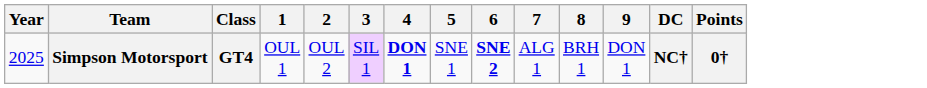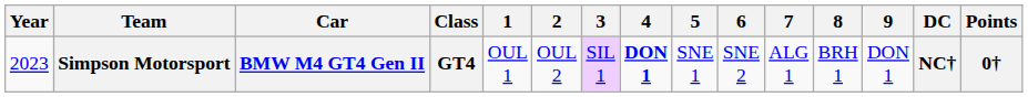 <table class="wikitable" style="text-align:center; font-size:85%">
 <tr>
 <th>Year</th>
 <th>Team</th>
+<th>Car</th>
 <th>Class</th>
 <th>1</th>
 <th>2</th>
 <th>3</th>
 <th>4</th>
 <th>5</th>
 <th>6</th>
 <th>7</th>
 <th>8</th>
 <th>9</th>
 <th>DC</th>
 <th>Points</th>
 </tr>
 <tr>
-<td><a href='#'>2025</a></td>
+<td><a href='#'>2023</a></td>
 <th nowrap>Simpson Motorsport</th>
+<th nowrap><a href='#'>BMW M4 GT4 Gen II</a></th>
 <th>GT4</th>
 <td><a href='#'>OUL<br>1</a></td>
 <td><a href='#'>OUL<br>2</a></td>
 <td style="background:#EFCFFF;"><a href='#'>SIL<br>1</a><br></td>
 <td><strong><a href='#'>DON<br>1</a></strong></td>
 <td><a href='#'>SNE<br>1</a></td>
-<td><strong><a href='#'>SNE<br>2</a></strong></td>
+<td><a href='#'>SNE<br>2</a></td>
 <td><a href='#'>ALG<br>1</a></td>
 <td><a href='#'>BRH<br>1</a></td>
 <td><a href='#'>DON<br>1</a></td>
 <th>NC†</th>
 <th>0†</th>
 </tr>
 </table>
